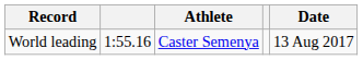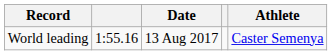 <table class="wikitable">
 <tr>
 <th>Record</th>
 <th></th>
+<th>Date</th>
+<th></th>
 <th>Athlete</th>
-<th></th>
-<th>Date</th>
 </tr>
 <tr>
 <td>World leading</td>
 <td>1:55.16</td>
+<td align=right>13 Aug 2017</td>
+<td></td>
 <td><a href='#'>Caster Semenya</a></td>
-<td></td>
-<td align=right>13 Aug 2017</td>
 </tr>
 </table>
